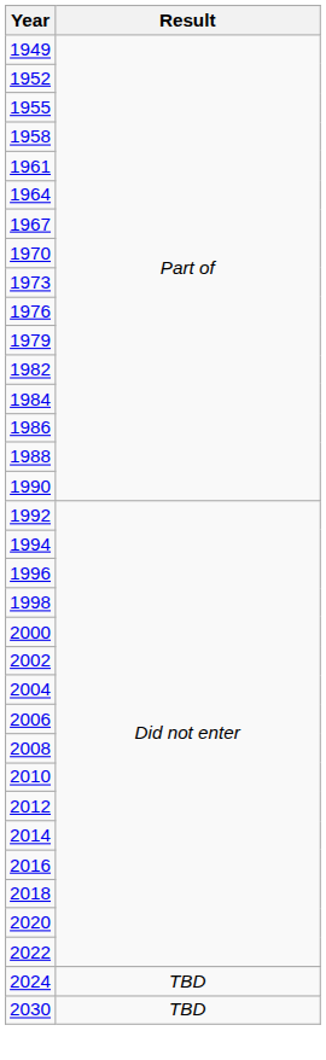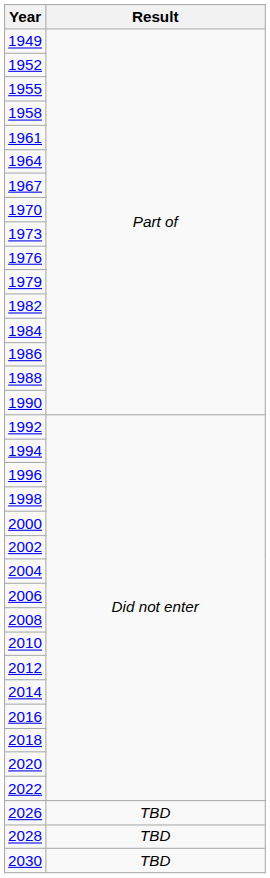 <table class="wikitable" style="text-align: center; font-size:90%">
 <tr>
 <th>Year</th>
 <th style="width:200px">Result</th>
 </tr>
 <tr>
 <td> <a href='#'>1949</a></td>
 <td rowspan="16"><em>Part of </em></td>
 </tr>
 <tr>
 <td> <a href='#'>1952</a></td>
 </tr>
 <tr>
 <td> <a href='#'>1955</a></td>
 </tr>
 <tr>
 <td> <a href='#'>1958</a></td>
 </tr>
 <tr>
 <td> <a href='#'>1961</a></td>
 </tr>
 <tr>
 <td> <a href='#'>1964</a></td>
 </tr>
 <tr>
 <td> <a href='#'>1967</a></td>
 </tr>
 <tr>
 <td> <a href='#'>1970</a></td>
 </tr>
 <tr>
 <td> <a href='#'>1973</a></td>
 </tr>
 <tr>
 <td> <a href='#'>1976</a></td>
 </tr>
 <tr>
 <td> <a href='#'>1979</a></td>
 </tr>
 <tr>
 <td> <a href='#'>1982</a></td>
 </tr>
 <tr>
 <td> <a href='#'>1984</a></td>
 </tr>
 <tr>
 <td> <a href='#'>1986</a></td>
 </tr>
 <tr>
 <td> <a href='#'>1988</a></td>
 </tr>
 <tr>
 <td> <a href='#'>1990</a></td>
 </tr>
 <tr>
 <td> <a href='#'>1992</a></td>
 <td rowspan="16"><em>Did not enter</em></td>
 </tr>
 <tr>
 <td> <a href='#'>1994</a></td>
 </tr>
 <tr>
 <td> <a href='#'>1996</a></td>
 </tr>
 <tr>
 <td> <a href='#'>1998</a></td>
 </tr>
 <tr>
 <td> <a href='#'>2000</a></td>
 </tr>
 <tr>
 <td> <a href='#'>2002</a></td>
 </tr>
 <tr>
 <td> <a href='#'>2004</a></td>
 </tr>
 <tr>
 <td> <a href='#'>2006</a></td>
 </tr>
 <tr>
 <td> <a href='#'>2008</a></td>
 </tr>
 <tr>
 <td> <a href='#'>2010</a></td>
 </tr>
 <tr>
 <td> <a href='#'>2012</a></td>
 </tr>
 <tr>
 <td> <a href='#'>2014</a></td>
 </tr>
 <tr>
 <td> <a href='#'>2016</a></td>
 </tr>
 <tr>
 <td> <a href='#'>2018</a></td>
 </tr>
 <tr>
 <td> <a href='#'>2020</a></td>
 </tr>
 <tr>
 <td> <a href='#'>2022</a></td>
 </tr>
 <tr>
-<td> <a href='#'>2024</a></td>
+<td> <a href='#'>2026</a></td>
+<td><em>TBD</em></td>
+</tr>
+<tr>
+<td> <a href='#'>2028</a></td>
 <td><em>TBD</em></td>
 </tr>
 <tr>
 <td> <a href='#'>2030</a></td>
 <td><em>TBD</em></td>
 </tr>
 </table>
